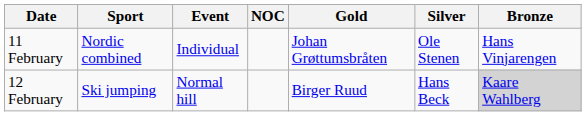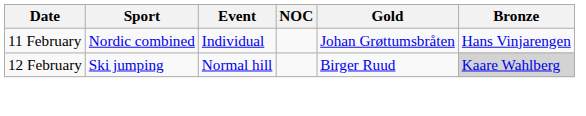 <table class="wikitable">
 <tr>
 <th>Date</th>
 <th>Sport</th>
 <th>Event</th>
 <th>NOC</th>
 <th>Gold</th>
-<th>Silver</th>
 <th>Bronze</th>
 </tr>
 <tr>
 <td>11 February</td>
 <td><a href='#'>Nordic combined</a></td>
 <td><a href='#'>Individual</a></td>
 <td></td>
 <td><a href='#'>Johan Grøttumsbråten</a></td>
-<td><a href='#'>Ole Stenen</a></td>
 <td><a href='#'>Hans Vinjarengen</a></td>
 </tr>
 <tr>
 <td>12 February</td>
 <td><a href='#'>Ski jumping</a></td>
 <td><a href='#'>Normal hill</a></td>
 <td></td>
 <td><a href='#'>Birger Ruud</a></td>
-<td><a href='#'>Hans Beck</a></td>
 <td style="background: lightgrey;"><a href='#'>Kaare Wahlberg</a></td>
 </tr>
 </table>
